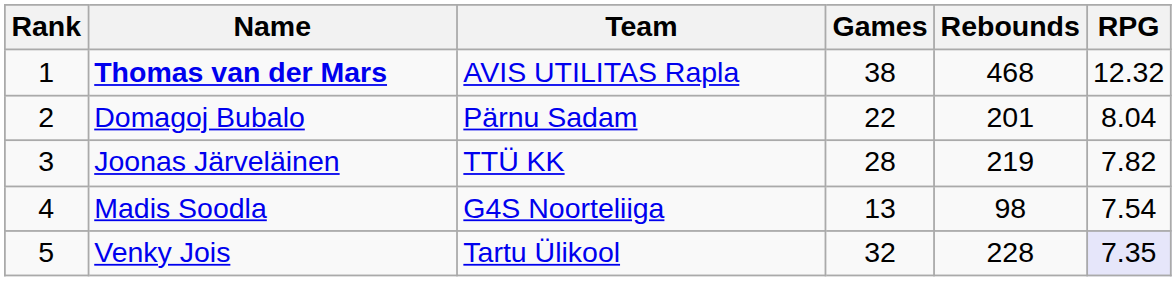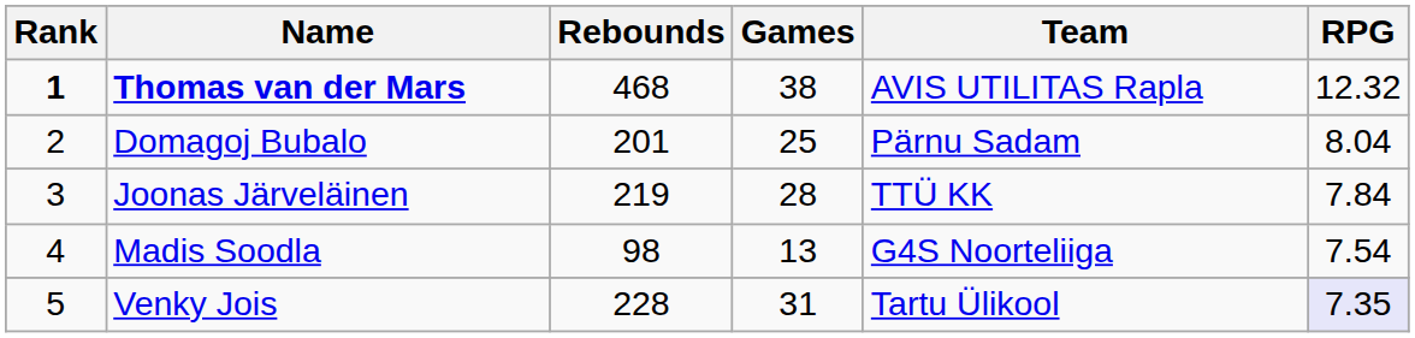 <table class="wikitable sortable" style="text-align: center;">
 <tr>
 <th>Rank</th>
 <th width=200>Name</th>
+<th width=75>Rebounds</th>
+<th>Games</th>
 <th width=200>Team</th>
-<th>Games</th>
-<th width=75>Rebounds</th>
 <th width=40>RPG</th>
 </tr>
 <tr>
-<td>1</td>
+<td><strong>1</strong></td>
 <td align=left> <strong><a href='#'>Thomas van der Mars</a></strong></td>
+<td>468</td>
+<td>38</td>
 <td align=left><a href='#'>AVIS UTILITAS Rapla</a></td>
-<td>38</td>
-<td>468</td>
 <td>12.32</td>
 </tr>
 <tr>
 <td>2</td>
 <td align=left> <a href='#'>Domagoj Bubalo</a></td>
+<td>201</td>
+<td>25</td>
 <td align=left><a href='#'>Pärnu Sadam</a></td>
-<td>22</td>
-<td>201</td>
 <td>8.04</td>
 </tr>
 <tr>
 <td>3</td>
 <td align=left> <a href='#'>Joonas Järveläinen</a></td>
+<td>219</td>
+<td>28</td>
 <td align=left><a href='#'>TTÜ KK</a></td>
-<td>28</td>
-<td>219</td>
-<td>7.82</td>
+<td>7.84</td>
 </tr>
 <tr>
 <td>4</td>
 <td align=left> <a href='#'>Madis Soodla</a></td>
+<td>98</td>
+<td>13</td>
 <td align=left><a href='#'>G4S Noorteliiga</a></td>
-<td>13</td>
-<td>98</td>
 <td>7.54</td>
 </tr>
 <tr>
 <td>5</td>
 <td align=left> <a href='#'>Venky Jois</a></td>
+<td>228</td>
+<td>31</td>
 <td align=left><a href='#'>Tartu Ülikool</a></td>
-<td>32</td>
-<td>228</td>
 <td style="background: lavender;">7.35</td>
 </tr>
 </table>
